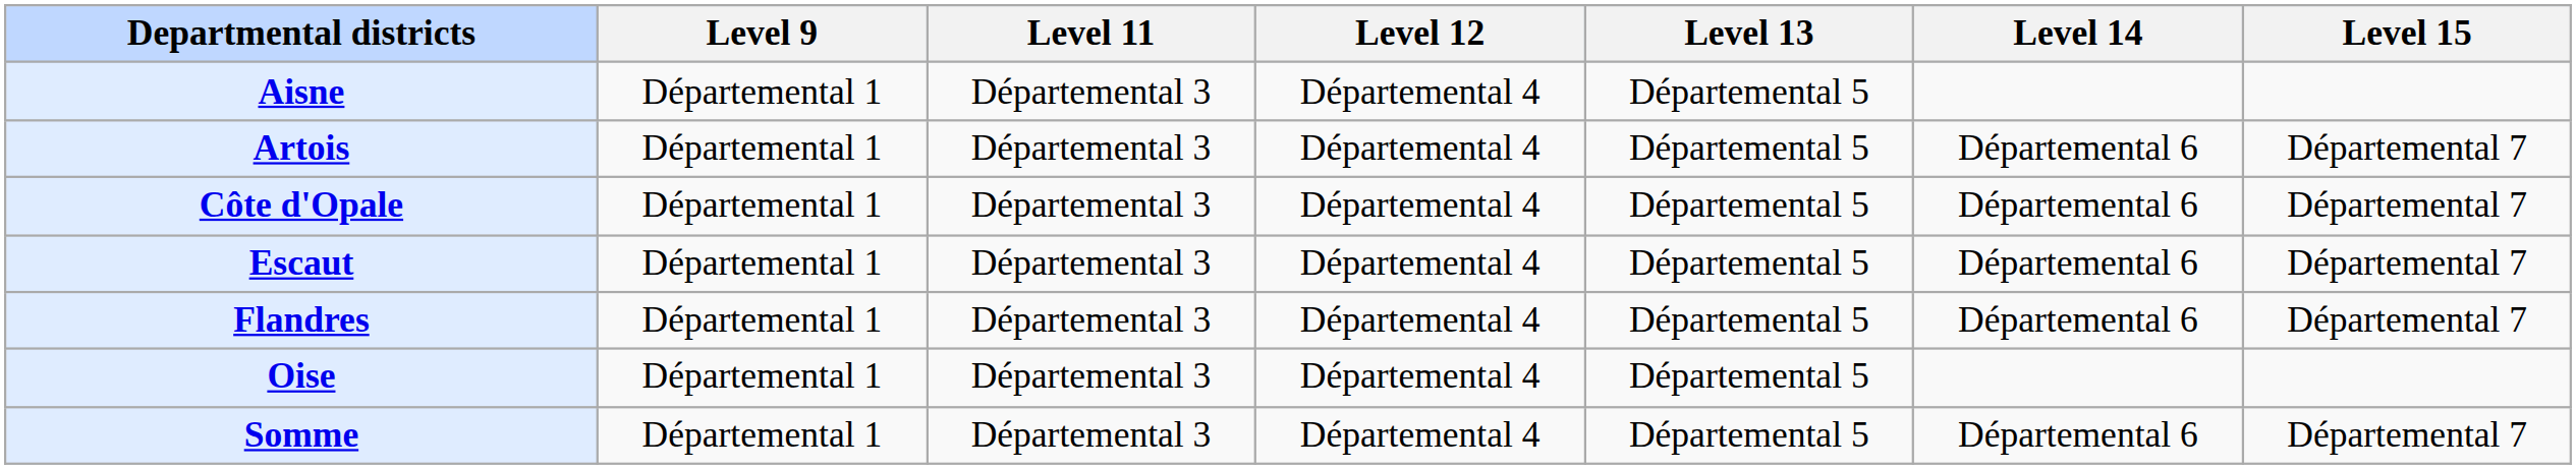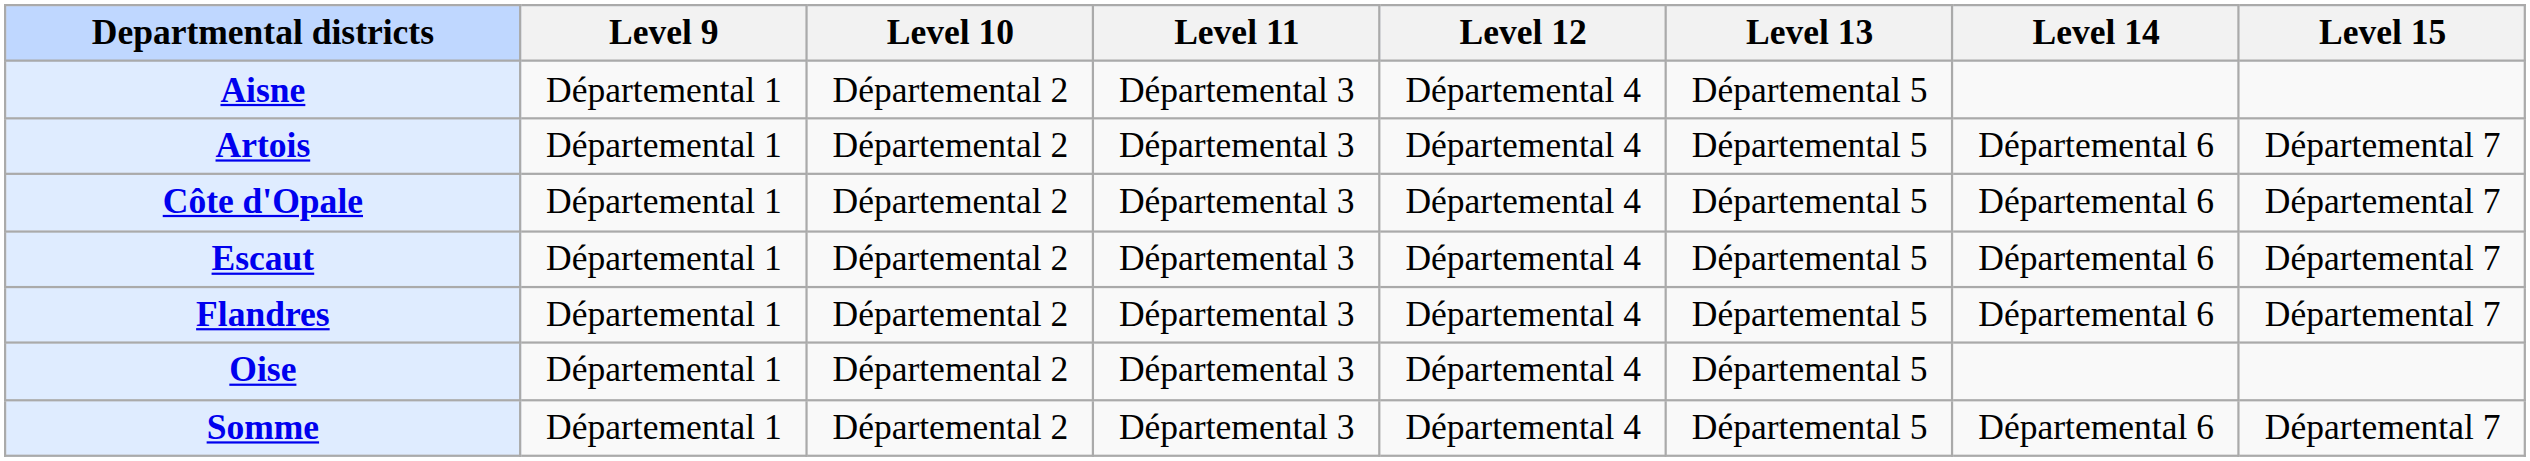 <table class="wikitable" style="text-align: center;">
 <tr style="background:#dfecff;">
 <th width="18%" style="background:#bfd7ff;">Departmental districts</th>
 <th width="10%">Level 9</th>
+<th width="10%">Level 10</th>
 <th width="10%">Level 11</th>
 <th width="10%">Level 12</th>
 <th width="10%">Level 13</th>
 <th width="10%">Level 14</th>
 <th width="10%">Level 15</th>
 </tr>
 <tr align="center">
 <th style="background:#dfecff;"><a href='#'>Aisne</a></th>
 <td>Départemental 1</td>
+<td>Départemental 2</td>
 <td>Départemental 3</td>
 <td>Départemental 4</td>
 <td>Départemental 5</td>
 <td> </td>
 <td> </td>
 </tr>
 <tr align="center">
 <th style="background:#dfecff;"><a href='#'>Artois</a></th>
 <td>Départemental 1</td>
+<td>Départemental 2</td>
 <td>Départemental 3</td>
 <td>Départemental 4</td>
 <td>Départemental 5</td>
 <td>Départemental 6</td>
 <td>Départemental 7</td>
 </tr>
 <tr align="center">
 <th style="background:#dfecff;"><a href='#'>Côte d'Opale</a></th>
 <td>Départemental 1</td>
+<td>Départemental 2</td>
 <td>Départemental 3</td>
 <td>Départemental 4</td>
 <td>Départemental 5</td>
 <td>Départemental 6</td>
 <td>Départemental 7</td>
 </tr>
 <tr align="center">
 <th style="background:#dfecff;"><a href='#'>Escaut</a></th>
 <td>Départemental 1</td>
+<td>Départemental 2</td>
 <td>Départemental 3</td>
 <td>Départemental 4</td>
 <td>Départemental 5</td>
 <td>Départemental 6</td>
 <td>Départemental 7</td>
 </tr>
 <tr align="center">
 <th style="background:#dfecff;"><a href='#'>Flandres</a></th>
 <td>Départemental 1</td>
+<td>Départemental 2</td>
 <td>Départemental 3</td>
 <td>Départemental 4</td>
 <td>Départemental 5</td>
 <td>Départemental 6</td>
 <td>Départemental 7</td>
 </tr>
 <tr align="center">
 <th style="background:#dfecff;"><a href='#'>Oise</a></th>
 <td>Départemental 1</td>
+<td>Départemental 2</td>
 <td>Départemental 3</td>
 <td>Départemental 4</td>
 <td>Départemental 5</td>
 <td> </td>
 <td> </td>
 </tr>
 <tr align="center">
 <th style="background:#dfecff;"><a href='#'>Somme</a></th>
 <td>Départemental 1</td>
+<td>Départemental 2</td>
 <td>Départemental 3</td>
 <td>Départemental 4</td>
 <td>Départemental 5</td>
 <td>Départemental 6</td>
 <td>Départemental 7</td>
 </tr>
 </table>
